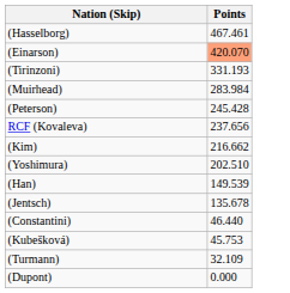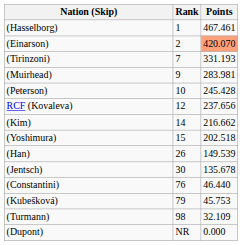 <table class="wikitable">
 <tr>
 <th width=265>Nation (Skip)</th>
+<th width=15>Rank</th>
 <th width=15>Points</th>
 </tr>
 <tr>
 <td> (Hasselborg)</td>
+<td>1</td>
 <td>467.461</td>
 </tr>
 <tr>
 <td> (Einarson)</td>
+<td>2</td>
 <td style="background: lightsalmon;">420.070</td>
 </tr>
 <tr>
 <td> (Tirinzoni)</td>
+<td>7</td>
 <td>331.193</td>
 </tr>
 <tr>
 <td> (Muirhead)</td>
-<td>283.984</td>
+<td>9</td>
+<td>283.981</td>
 </tr>
 <tr>
 <td> (Peterson)</td>
+<td>10</td>
 <td>245.428</td>
 </tr>
 <tr>
 <td> <a href='#'>RCF</a> (Kovaleva)</td>
+<td>12</td>
 <td>237.656</td>
 </tr>
 <tr>
 <td> (Kim)</td>
+<td>14</td>
 <td>216.662</td>
 </tr>
 <tr>
 <td> (Yoshimura)</td>
-<td>202.510</td>
+<td>15</td>
+<td>202.518</td>
 </tr>
 <tr>
 <td> (Han)</td>
+<td>26</td>
 <td>149.539</td>
 </tr>
 <tr>
 <td> (Jentsch)</td>
+<td>30</td>
 <td>135.678</td>
 </tr>
 <tr>
 <td> (Constantini)</td>
+<td>76</td>
 <td>46.440</td>
 </tr>
 <tr>
 <td> (Kubešková)</td>
+<td>79</td>
 <td>45.753</td>
 </tr>
 <tr>
 <td> (Turmann)</td>
+<td>98</td>
 <td>32.109</td>
 </tr>
 <tr>
 <td> (Dupont)</td>
+<td>NR</td>
 <td>0.000</td>
 </tr>
 </table>
